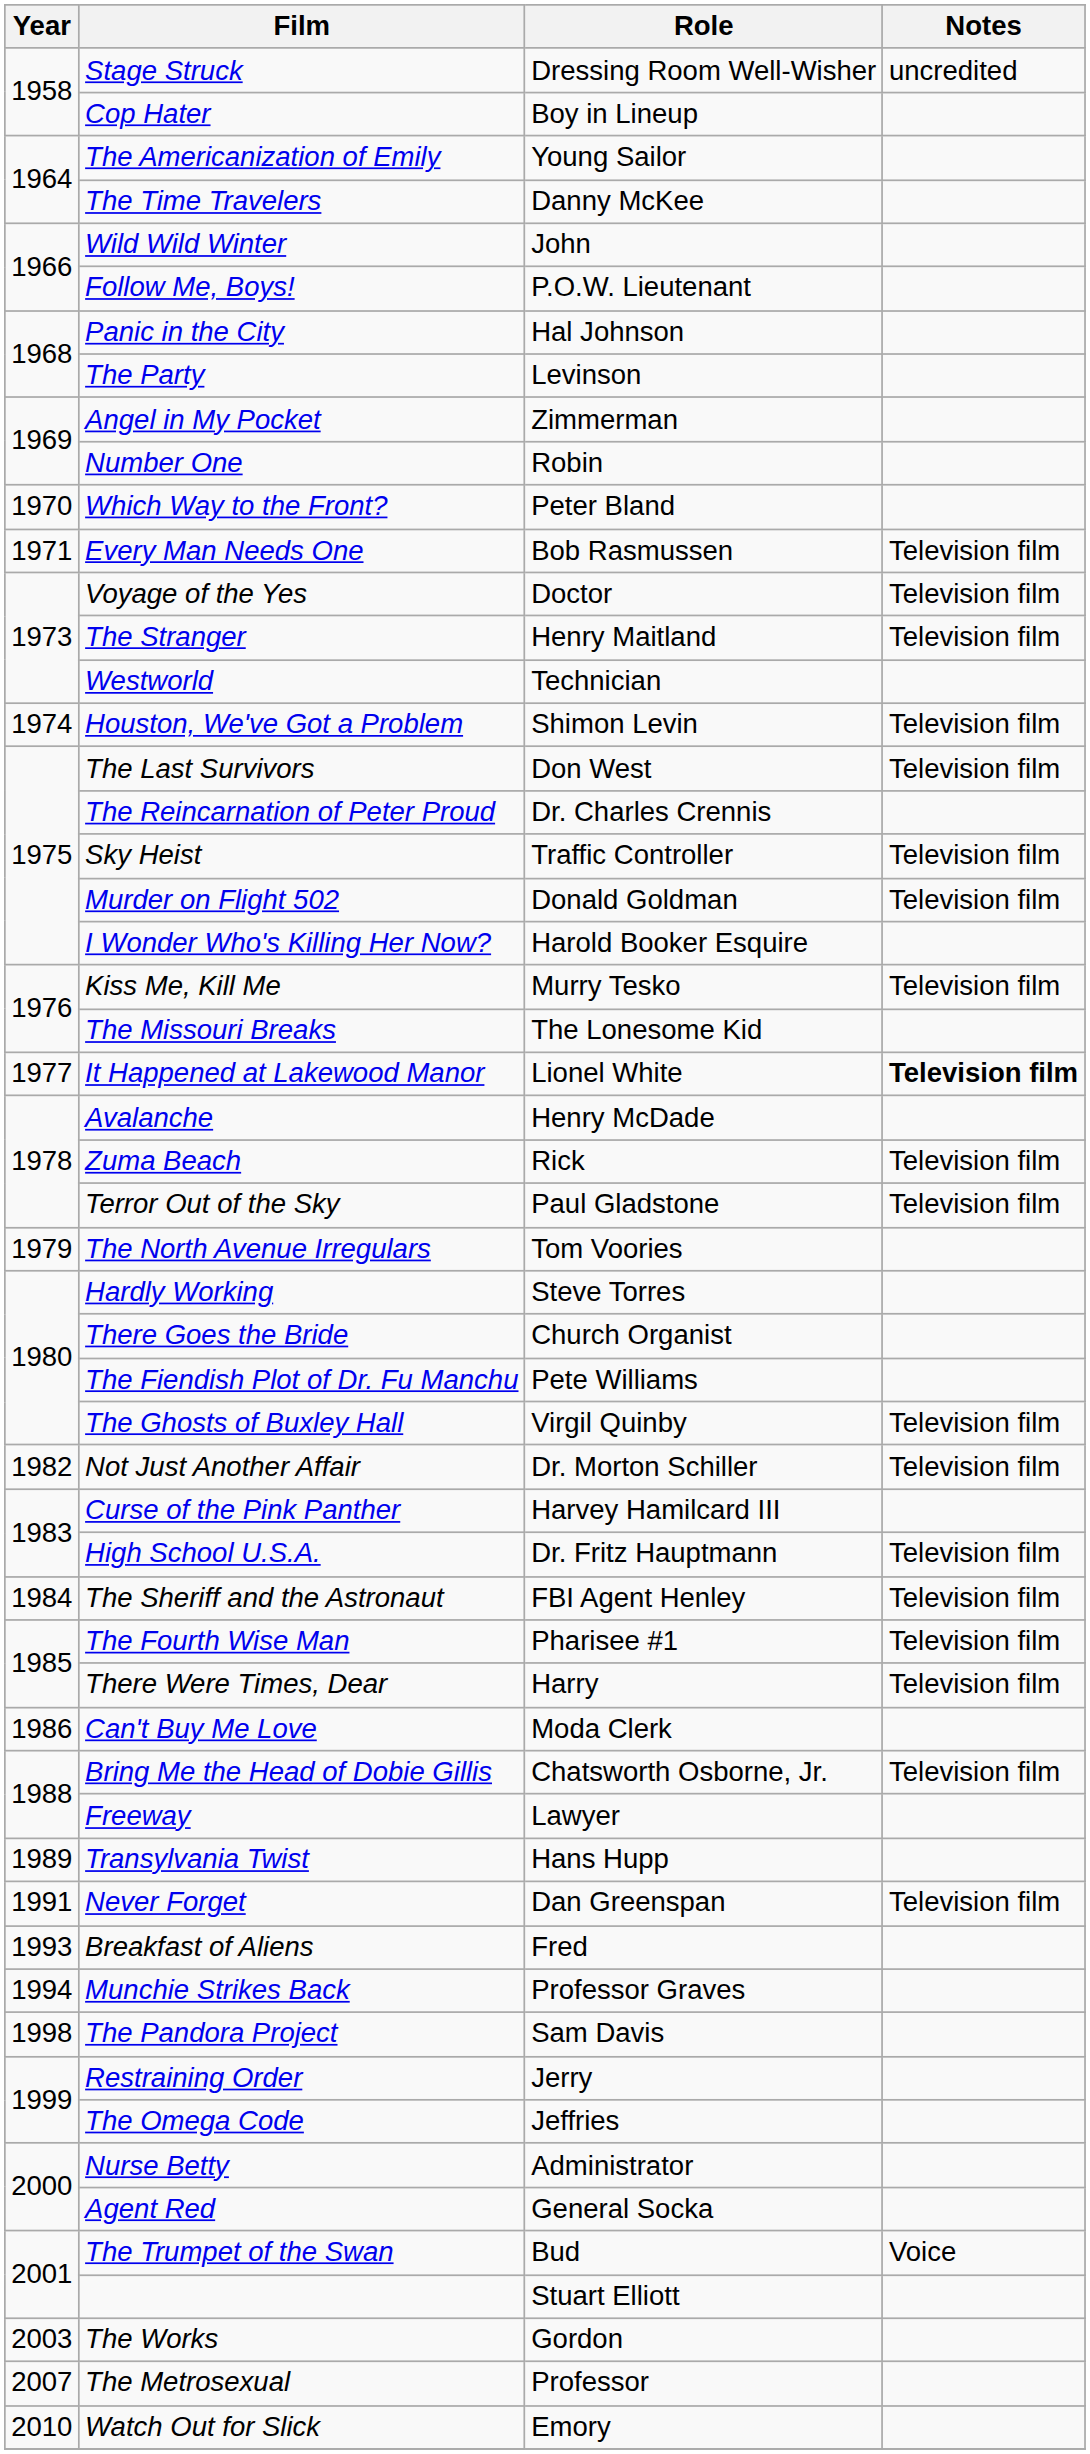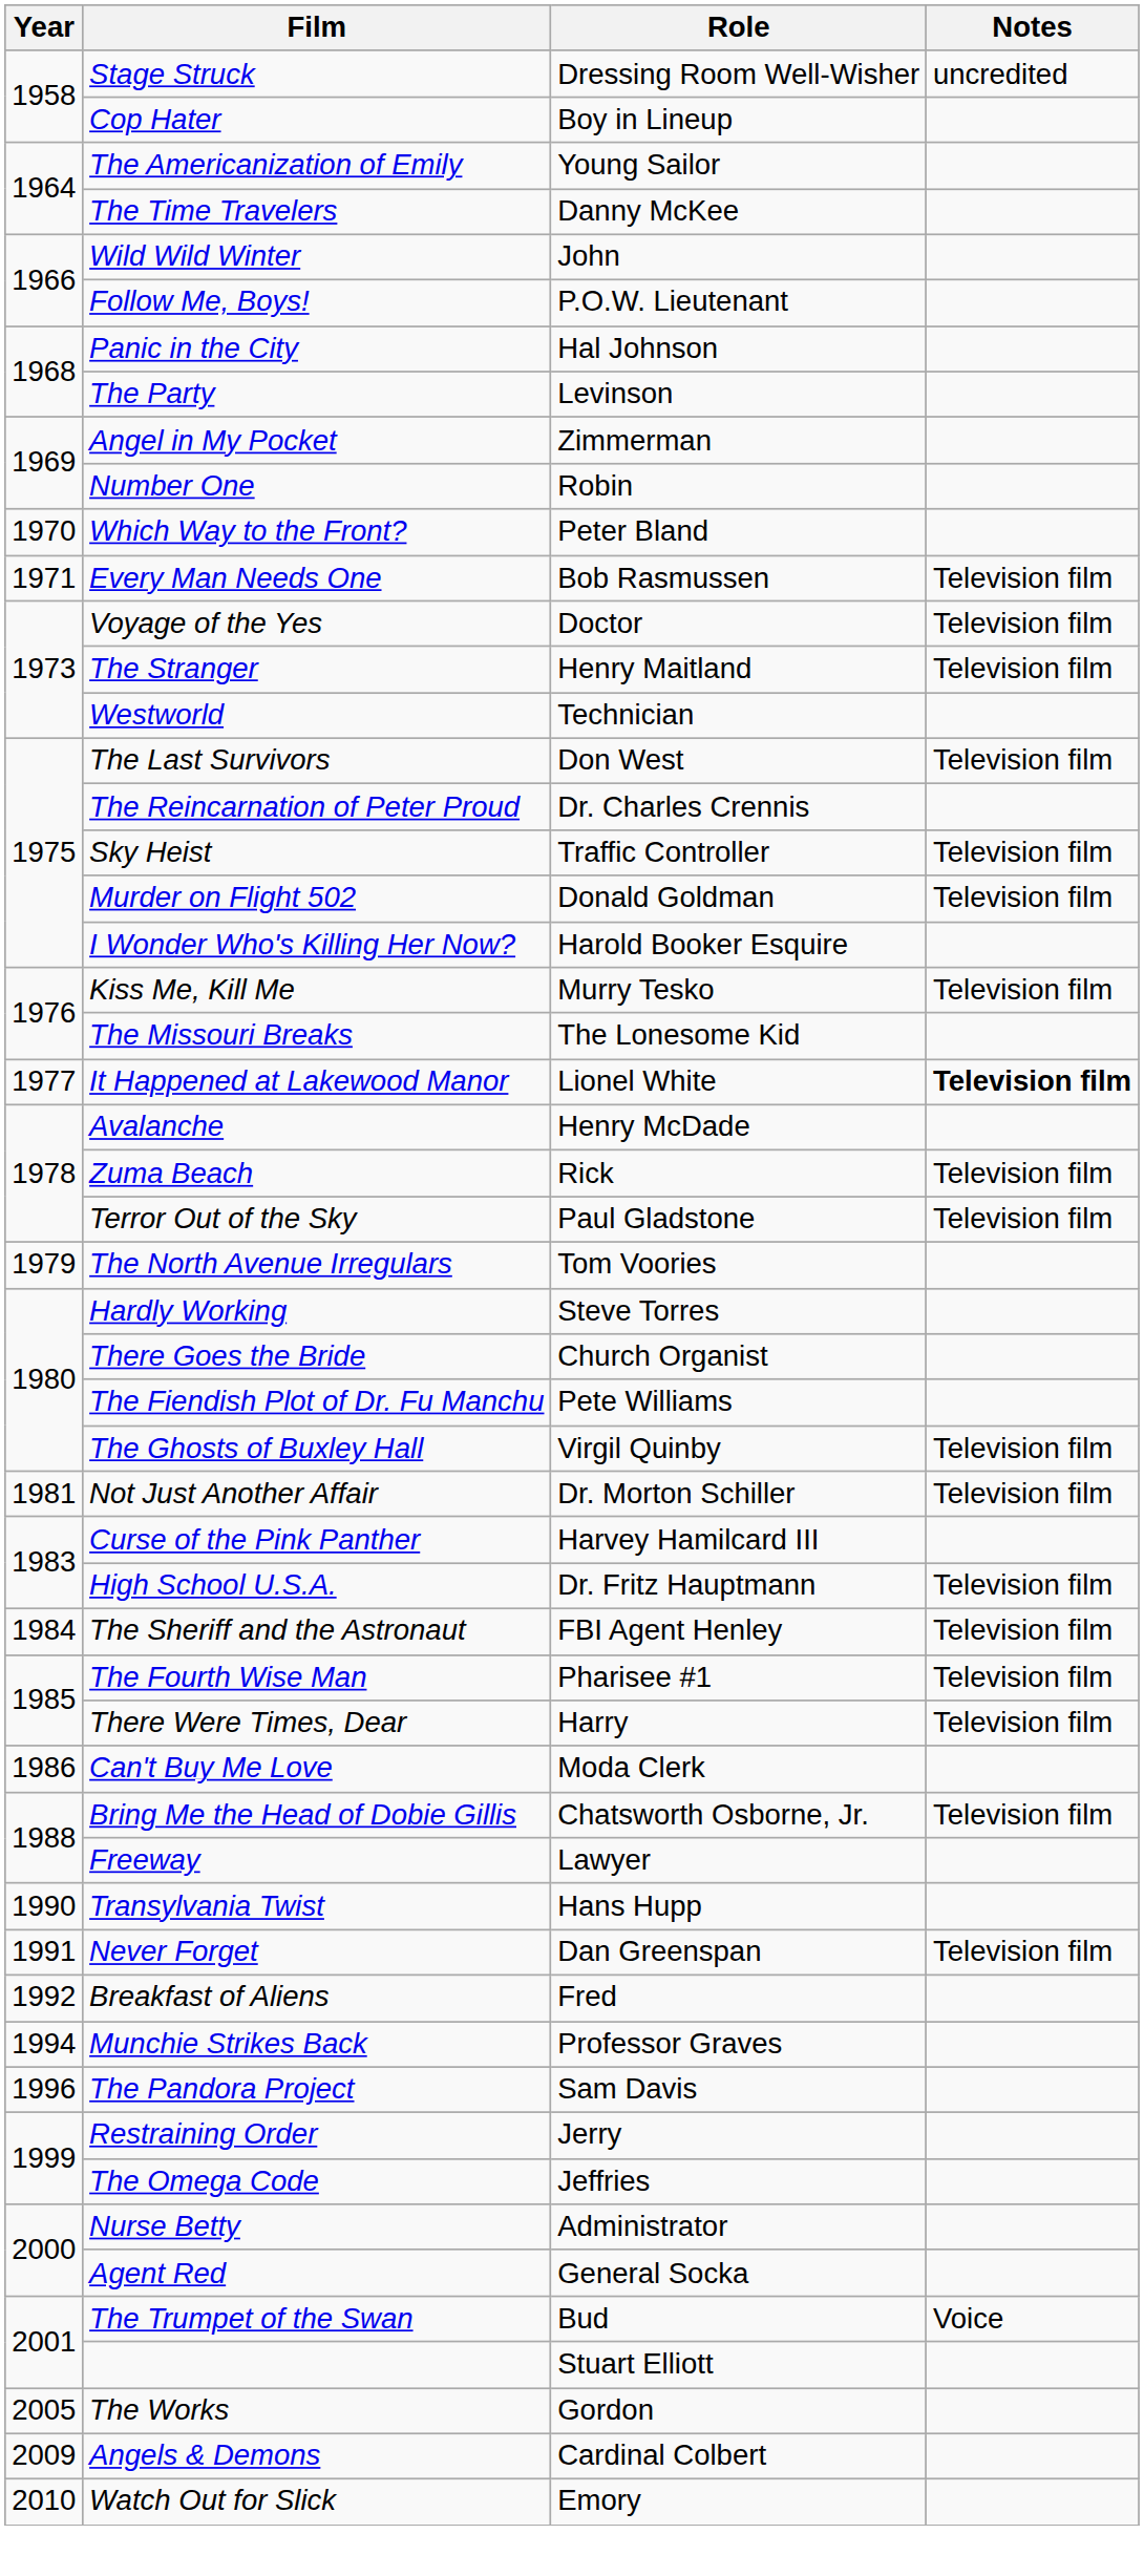 <table class="wikitable">
 <tr>
 <th>Year</th>
 <th>Film</th>
 <th>Role</th>
 <th>Notes</th>
 </tr>
 <tr>
 <td rowspan="2">1958</td>
 <td><em><a href='#'>Stage Struck</a></em></td>
 <td>Dressing Room Well-Wisher</td>
 <td>uncredited</td>
 </tr>
 <tr>
 <td><em><a href='#'>Cop Hater</a></em></td>
 <td>Boy in Lineup</td>
 <td></td>
 </tr>
 <tr>
 <td rowspan="2">1964</td>
 <td><em><a href='#'>The Americanization of Emily</a></em></td>
 <td>Young Sailor</td>
 <td></td>
 </tr>
 <tr>
 <td><em><a href='#'>The Time Travelers</a></em></td>
 <td>Danny McKee</td>
 <td></td>
 </tr>
 <tr>
 <td rowspan="2">1966</td>
 <td><em><a href='#'>Wild Wild Winter</a></em></td>
 <td>John</td>
 <td></td>
 </tr>
 <tr>
 <td><em><a href='#'>Follow Me, Boys!</a></em></td>
 <td>P.O.W. Lieutenant</td>
 <td></td>
 </tr>
 <tr>
 <td rowspan="2">1968</td>
 <td><em><a href='#'>Panic in the City</a></em></td>
 <td>Hal Johnson</td>
 <td></td>
 </tr>
 <tr>
 <td><em><a href='#'>The Party</a></em></td>
 <td>Levinson</td>
 <td></td>
 </tr>
 <tr>
 <td rowspan="2">1969</td>
 <td><em><a href='#'>Angel in My Pocket</a></em></td>
 <td>Zimmerman</td>
 <td></td>
 </tr>
 <tr>
 <td><em><a href='#'>Number One</a></em></td>
 <td>Robin</td>
 <td></td>
 </tr>
 <tr>
 <td>1970</td>
 <td><em><a href='#'>Which Way to the Front?</a></em></td>
 <td>Peter Bland</td>
 <td></td>
 </tr>
 <tr>
 <td>1971</td>
 <td><em><a href='#'>Every Man Needs One</a></em></td>
 <td>Bob Rasmussen</td>
 <td>Television film</td>
 </tr>
 <tr>
 <td rowspan="3">1973</td>
 <td><em>Voyage of the Yes</em></td>
 <td>Doctor</td>
 <td>Television film</td>
 </tr>
 <tr>
 <td><em><a href='#'>The Stranger</a></em></td>
 <td>Henry Maitland</td>
 <td>Television film</td>
 </tr>
 <tr>
 <td><em><a href='#'>Westworld</a></em></td>
 <td>Technician</td>
 <td></td>
 </tr>
 <tr>
-<td>1974</td>
-<td><em><a href='#'>Houston, We've Got a Problem</a></em></td>
-<td>Shimon Levin</td>
-<td>Television film</td>
-</tr>
-<tr>
 <td rowspan="5">1975</td>
 <td><em>The Last Survivors</em></td>
 <td>Don West</td>
 <td>Television film</td>
 </tr>
 <tr>
 <td><em><a href='#'>The Reincarnation of Peter Proud</a></em></td>
 <td>Dr. Charles Crennis</td>
 <td></td>
 </tr>
 <tr>
 <td><em>Sky Heist</em></td>
 <td>Traffic Controller</td>
 <td>Television film</td>
 </tr>
 <tr>
 <td><em><a href='#'>Murder on Flight 502</a></em></td>
 <td>Donald Goldman</td>
 <td>Television film</td>
 </tr>
 <tr>
 <td><em><a href='#'>I Wonder Who's Killing Her Now?</a></em></td>
 <td>Harold Booker Esquire</td>
 <td></td>
 </tr>
 <tr>
 <td rowspan="2">1976</td>
 <td><em>Kiss Me, Kill Me</em></td>
 <td>Murry Tesko</td>
 <td>Television film</td>
 </tr>
 <tr>
 <td><em><a href='#'>The Missouri Breaks</a></em></td>
 <td>The Lonesome Kid</td>
 <td></td>
 </tr>
 <tr>
 <td>1977</td>
 <td><em><a href='#'>It Happened at Lakewood Manor</a></em></td>
 <td>Lionel White</td>
 <td><strong>Television film</strong></td>
 </tr>
 <tr>
 <td rowspan="3">1978</td>
 <td><em><a href='#'>Avalanche</a></em></td>
 <td>Henry McDade</td>
 <td></td>
 </tr>
 <tr>
 <td><em><a href='#'>Zuma Beach</a></em></td>
 <td>Rick</td>
 <td>Television film</td>
 </tr>
 <tr>
 <td><em>Terror Out of the Sky</em></td>
 <td>Paul Gladstone</td>
 <td>Television film</td>
 </tr>
 <tr>
 <td>1979</td>
 <td><em><a href='#'>The North Avenue Irregulars</a></em></td>
 <td>Tom Voories</td>
 <td></td>
 </tr>
 <tr>
 <td rowspan="4">1980</td>
 <td><em><a href='#'>Hardly Working</a></em></td>
 <td>Steve Torres</td>
 <td></td>
 </tr>
 <tr>
 <td><em><a href='#'>There Goes the Bride</a></em></td>
 <td>Church Organist</td>
 <td></td>
 </tr>
 <tr>
 <td><em><a href='#'>The Fiendish Plot of Dr. Fu Manchu</a></em></td>
 <td>Pete Williams</td>
 <td></td>
 </tr>
 <tr>
 <td><em><a href='#'>The Ghosts of Buxley Hall</a></em></td>
 <td>Virgil Quinby</td>
 <td>Television film</td>
 </tr>
 <tr>
-<td>1982</td>
+<td>1981</td>
 <td><em>Not Just Another Affair</em></td>
 <td>Dr. Morton Schiller</td>
 <td>Television film</td>
 </tr>
 <tr>
 <td rowspan="2">1983</td>
 <td><em><a href='#'>Curse of the Pink Panther</a></em></td>
 <td>Harvey Hamilcard III</td>
 <td></td>
 </tr>
 <tr>
 <td><em><a href='#'>High School U.S.A.</a></em></td>
 <td>Dr. Fritz Hauptmann</td>
 <td>Television film</td>
 </tr>
 <tr>
 <td>1984</td>
 <td><em>The Sheriff and the Astronaut</em></td>
 <td>FBI Agent Henley</td>
 <td>Television film</td>
 </tr>
 <tr>
 <td rowspan="2">1985</td>
 <td><em><a href='#'>The Fourth Wise Man</a></em></td>
 <td>Pharisee #1</td>
 <td>Television film</td>
 </tr>
 <tr>
 <td><em>There Were Times, Dear</em></td>
 <td>Harry</td>
 <td>Television film</td>
 </tr>
 <tr>
 <td>1986</td>
 <td><em><a href='#'>Can't Buy Me Love</a></em></td>
 <td>Moda Clerk</td>
 <td></td>
 </tr>
 <tr>
 <td rowspan="2">1988</td>
 <td><em><a href='#'>Bring Me the Head of Dobie Gillis</a></em></td>
 <td>Chatsworth Osborne, Jr.</td>
 <td>Television film</td>
 </tr>
 <tr>
 <td><em><a href='#'>Freeway</a></em></td>
 <td>Lawyer</td>
 <td></td>
 </tr>
 <tr>
-<td>1989</td>
+<td>1990</td>
 <td><em><a href='#'>Transylvania Twist</a></em></td>
 <td>Hans Hupp</td>
 <td></td>
 </tr>
 <tr>
 <td>1991</td>
 <td><em><a href='#'>Never Forget</a></em></td>
 <td>Dan Greenspan</td>
 <td>Television film</td>
 </tr>
 <tr>
-<td>1993</td>
+<td>1992</td>
 <td><em>Breakfast of Aliens</em></td>
 <td>Fred</td>
 <td></td>
 </tr>
 <tr>
 <td>1994</td>
 <td><em><a href='#'>Munchie Strikes Back</a></em></td>
 <td>Professor Graves</td>
 <td></td>
 </tr>
 <tr>
-<td>1998</td>
+<td>1996</td>
 <td><em><a href='#'>The Pandora Project</a></em></td>
 <td>Sam Davis</td>
 <td></td>
 </tr>
 <tr>
 <td rowspan="2">1999</td>
 <td><em><a href='#'>Restraining Order</a></em></td>
 <td>Jerry</td>
 <td></td>
 </tr>
 <tr>
 <td><em><a href='#'>The Omega Code</a></em></td>
 <td>Jeffries</td>
 <td></td>
 </tr>
 <tr>
 <td rowspan="2">2000</td>
 <td><em><a href='#'>Nurse Betty</a></em></td>
 <td>Administrator</td>
 <td></td>
 </tr>
 <tr>
 <td><em><a href='#'>Agent Red</a></em></td>
 <td>General Socka</td>
 <td></td>
 </tr>
 <tr>
 <td rowspan="2">2001</td>
 <td><em><a href='#'>The Trumpet of the Swan</a></em></td>
 <td>Bud</td>
 <td>Voice</td>
 </tr>
 <tr>
 <td><em></em></td>
 <td>Stuart Elliott</td>
 <td></td>
 </tr>
 <tr>
-<td>2003</td>
+<td>2005</td>
 <td><em>The Works</em></td>
 <td>Gordon</td>
 <td></td>
 </tr>
 <tr>
-<td>2007</td>
-<td><em>The Metrosexual</em></td>
-<td>Professor</td>
+<td>2009</td>
+<td><em><a href='#'>Angels & Demons</a></em></td>
+<td>Cardinal Colbert</td>
 <td></td>
 </tr>
 <tr>
 <td>2010</td>
 <td><em>Watch Out for Slick</em></td>
 <td>Emory</td>
 <td></td>
 </tr>
 <tr>
 </tr>
 </table>
